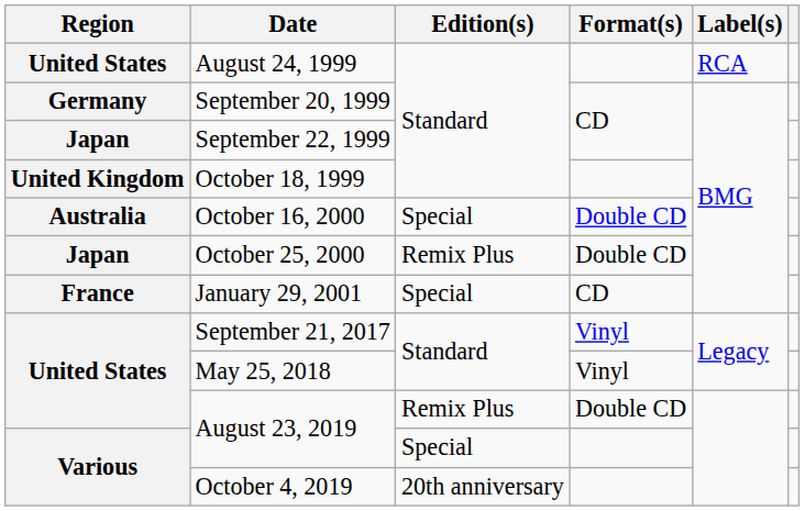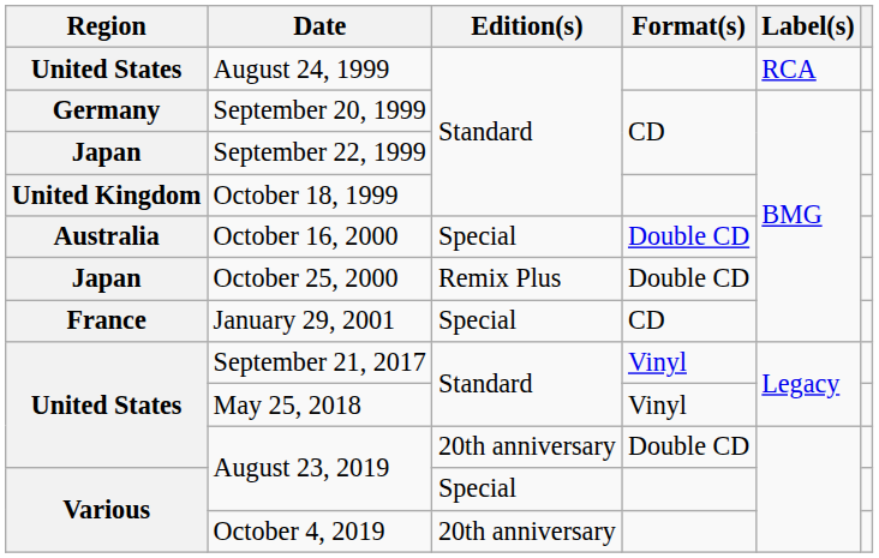 <table class="wikitable sortable plainrowheaders">
 <tr>
 <th scope="col">Region</th>
 <th scope="col">Date</th>
 <th scope="col">Edition(s)</th>
 <th scope="col">Format(s)</th>
 <th scope="col">Label(s)</th>
 <th scope="col"></th>
 </tr>
 <tr>
 <th scope="row">United States</th>
 <td>August 24, 1999</td>
 <td rowspan="4">Standard</td>
 <td></td>
 <td><a href='#'>RCA</a></td>
 <td></td>
 </tr>
 <tr>
 <th scope="row">Germany</th>
 <td>September 20, 1999</td>
 <td rowspan="2">CD</td>
 <td rowspan="6"><a href='#'>BMG</a></td>
 <td></td>
 </tr>
 <tr>
 <th scope="row">Japan</th>
 <td>September 22, 1999</td>
 <td></td>
 </tr>
 <tr>
 <th scope="row">United Kingdom</th>
 <td>October 18, 1999</td>
 <td></td>
 <td></td>
 </tr>
 <tr>
 <th scope="row">Australia</th>
 <td>October 16, 2000</td>
 <td>Special</td>
 <td><a href='#'>Double CD</a></td>
 <td></td>
 </tr>
 <tr>
 <th scope="row">Japan</th>
 <td>October 25, 2000</td>
 <td>Remix Plus</td>
 <td>Double CD</td>
 <td></td>
 </tr>
 <tr>
 <th scope="row">France</th>
 <td>January 29, 2001</td>
 <td>Special</td>
 <td>CD</td>
 <td></td>
 </tr>
 <tr>
 <th scope="row" rowspan="3">United States</th>
 <td>September 21, 2017</td>
 <td rowspan="2">Standard</td>
 <td><a href='#'>Vinyl</a> </td>
 <td rowspan="2"><a href='#'>Legacy</a></td>
 <td></td>
 </tr>
 <tr>
 <td>May 25, 2018</td>
 <td>Vinyl </td>
 <td></td>
 </tr>
 <tr>
 <td rowspan="2">August 23, 2019</td>
-<td>Remix Plus</td>
+<td>20th anniversary</td>
 <td>Double CD</td>
 <td rowspan="3"></td>
 <td></td>
 </tr>
 <tr>
 <th scope="row" rowspan="2">Various</th>
 <td>Special</td>
 <td></td>
 <td></td>
 </tr>
 <tr>
 <td>October 4, 2019</td>
 <td>20th anniversary</td>
 <td></td>
 <td></td>
 </tr>
 </table>
